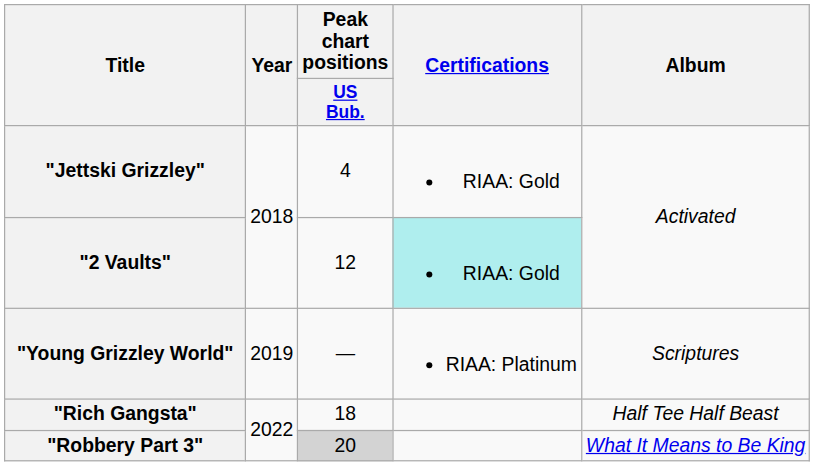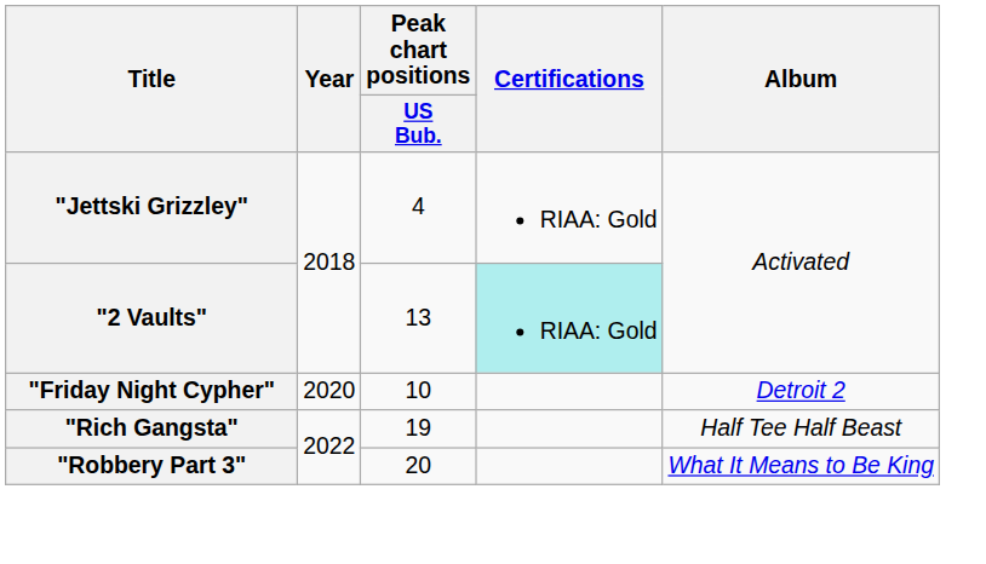 <table class="wikitable plainrowheaders" style="text-align:center;">
 <tr>
 <th rowspan="2" style="width:12em;">Title</th>
 <th rowspan="2">Year</th>
 <th>Peak chart positions</th>
 <th scope="col" rowspan="2"><a href='#'>Certifications</a></th>
 <th rowspan="2">Album</th>
 </tr>
 <tr>
 <th scope="col" style="width:3em;font-size:90%;"><a href='#'>US</a><br><a href='#'>Bub.</a><br></th>
 </tr>
 <tr>
 <th scope="row">"Jettski Grizzley"<br></th>
 <td rowspan="2">2018</td>
 <td>4</td>
 <td><br><ul><li>RIAA: Gold</li></ul></td>
 <td rowspan="2"><em>Activated</em></td>
 </tr>
 <tr>
 <th scope="row">"2 Vaults"<br></th>
-<td>12</td>
+<td>13</td>
 <td style="background: paleturquoise;"><br><ul><li>RIAA: Gold</li></ul></td>
 </tr>
 <tr>
-<th scope="row">"Young Grizzley World"<br></th>
-<td>2019</td>
-<td>—</td>
-<td><br><ul><li>RIAA: Platinum</li></ul></td>
-<td><em>Scriptures</em></td>
+<th scope="row">"Friday Night Cypher"<br></th>
+<td>2020</td>
+<td>10</td>
+<td></td>
+<td><em><a href='#'>Detroit 2</a></em></td>
 </tr>
 <tr>
 <th scope="row">"Rich Gangsta"<br></th>
 <td rowspan="2">2022</td>
-<td>18</td>
+<td>19</td>
 <td></td>
 <td><em>Half Tee Half Beast</em></td>
 </tr>
 <tr>
 <th scope="row">"Robbery Part 3"</th>
-<td style="background: lightgrey;">20</td>
+<td>20</td>
 <td></td>
 <td><em><a href='#'>What It Means to Be King</a></em></td>
 </tr>
 </table>
